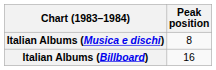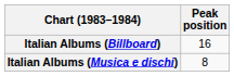 <table class="wikitable plainrowheaders" style="text-align:center">
 <tr>
 <th scope="col">Chart (1983–1984)</th>
 <th scope="col">Peak<br>position</th>
 </tr>
 <tr>
+<th scope="row">Italian Albums (<em><a href='#'>Billboard</a></em>)</th>
+<td>16</td>
+</tr>
+<tr>
 <th scope="row">Italian Albums (<em><a href='#'>Musica e dischi</a></em>)</th>
 <td>8</td>
 </tr>
-<tr>
-<th scope="row">Italian Albums (<em><a href='#'>Billboard</a></em>)</th>
-<td>16</td>
-</tr>
 </table>
